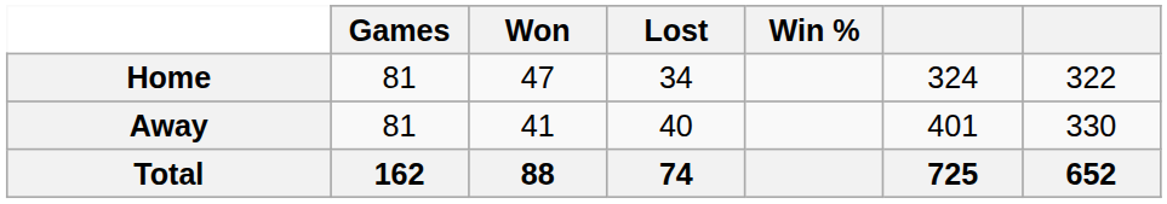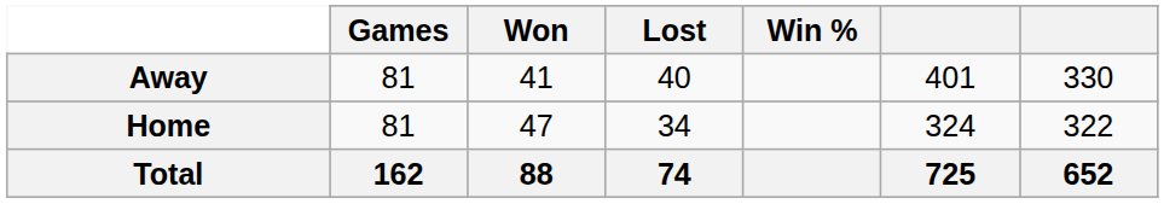 <table class="wikitable" style="font-size:95%; text-align:center; width:38em; border:0;margin: 0.5em auto;">
 <tr>
 <td width="28%" style="background:#fff;border:0;"></td>
 <th width="12%">Games</th>
 <th width="12%">Won</th>
 <th width="12%">Lost</th>
 <th width="12%">Win %</th>
 <th width="12%"></th>
 <th width="12%"></th>
 </tr>
 <tr>
+<th>Away</th>
+<td>81</td>
+<td>41</td>
+<td>40</td>
+<td></td>
+<td>401</td>
+<td>330</td>
+</tr>
+<tr>
 <th>Home</th>
 <td>81</td>
 <td>47</td>
 <td>34</td>
 <td></td>
 <td>324</td>
 <td>322</td>
-</tr>
-<tr>
-<th>Away</th>
-<td>81</td>
-<td>41</td>
-<td>40</td>
-<td></td>
-<td>401</td>
-<td>330</td>
 </tr>
 <tr>
 <th>Total</th>
 <th>162</th>
 <th>88</th>
 <th>74</th>
 <th></th>
 <th>725</th>
 <th>652</th>
 </tr>
 </table>
